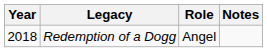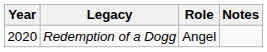 <table class="wikitable plainrowheaders sortable" style="margin-right: 0;">
 <tr>
 <th>Year</th>
 <th>Legacy</th>
 <th>Role</th>
 <th>Notes</th>
 </tr>
 <tr>
-<td>2018</td>
+<td>2020</td>
 <td><em>Redemption of a Dogg</em></td>
 <td>Angel</td>
 <td></td>
 </tr>
 </table>
